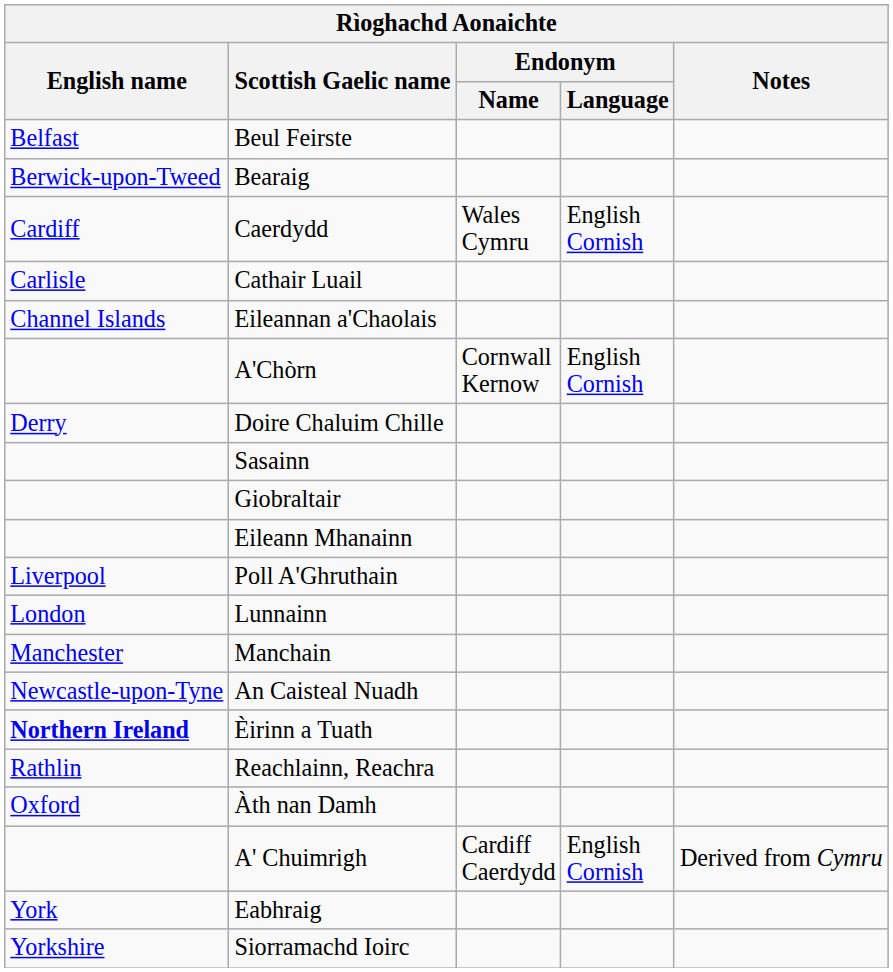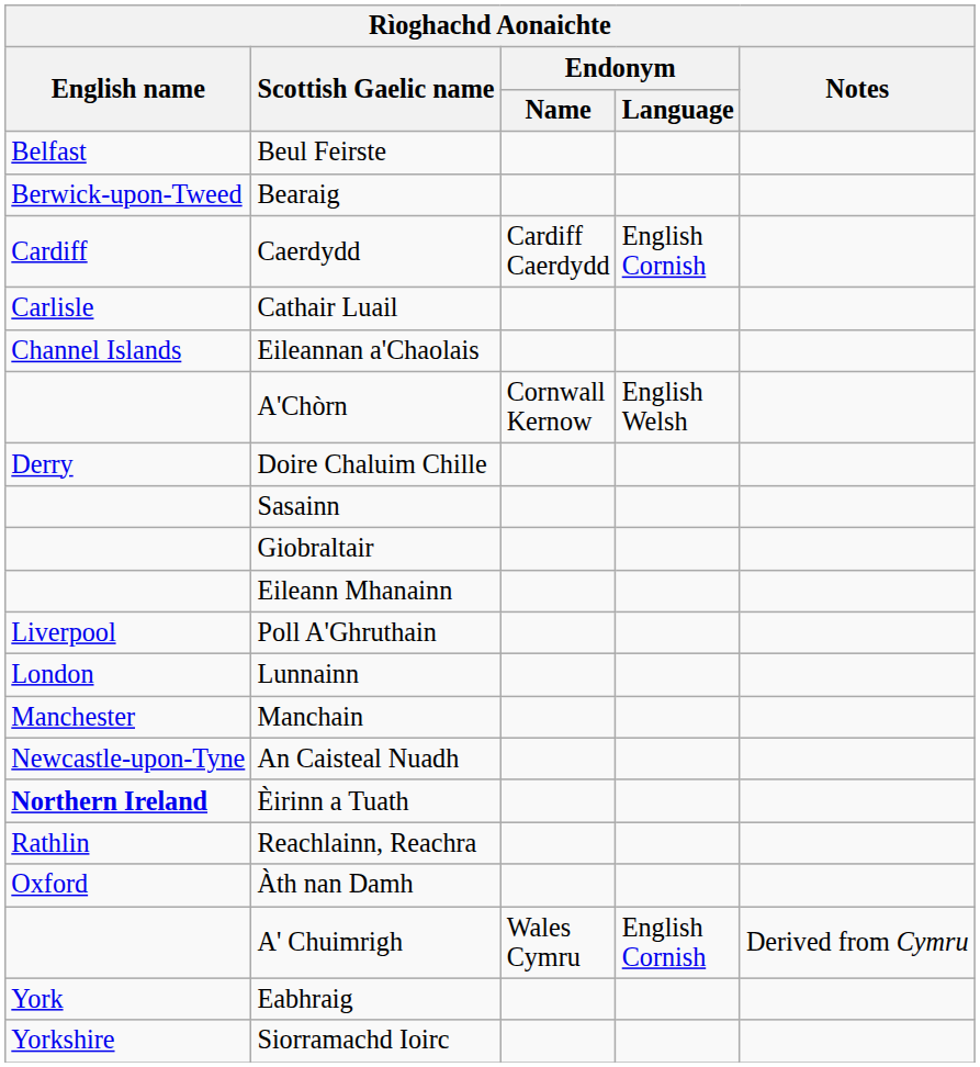 <table class="wikitable sortable">
 <tr>
 <th colspan="5"> Rìoghachd Aonaichte</th>
 </tr>
 <tr>
 <th rowspan="2">English name</th>
 <th rowspan="2">Scottish Gaelic name</th>
 <th colspan="2">Endonym</th>
 <th rowspan="2">Notes</th>
 </tr>
 <tr>
 <th>Name</th>
 <th>Language</th>
 </tr>
 <tr>
 <td><a href='#'>Belfast</a></td>
 <td>Beul Feirste</td>
 <td></td>
 <td></td>
 <td></td>
 </tr>
 <tr>
 <td><a href='#'>Berwick-upon-Tweed</a></td>
 <td>Bearaig</td>
 <td></td>
 <td></td>
 <td></td>
 </tr>
 <tr>
 <td><a href='#'>Cardiff</a></td>
 <td>Caerdydd</td>
-<td>Wales<br>Cymru</td>
+<td>Cardiff<br>Caerdydd</td>
 <td>English<br><a href='#'>Cornish</a></td>
 <td></td>
 </tr>
 <tr>
 <td><a href='#'>Carlisle</a></td>
 <td>Cathair Luail</td>
 <td></td>
 <td></td>
 <td></td>
 </tr>
 <tr>
 <td><a href='#'>Channel Islands</a></td>
 <td>Eileannan a'Chaolais</td>
 <td></td>
 <td></td>
 <td></td>
 </tr>
 <tr>
 <td></td>
 <td>A'Chòrn</td>
 <td>Cornwall<br>Kernow</td>
-<td>English<br><a href='#'>Cornish</a></td>
+<td>English<br>Welsh</td>
 <td></td>
 </tr>
 <tr>
 <td><a href='#'>Derry</a></td>
 <td>Doire Chaluim Chille</td>
 <td></td>
 <td></td>
 <td></td>
 </tr>
 <tr>
 <td></td>
 <td>Sasainn</td>
 <td></td>
 <td></td>
 <td></td>
 </tr>
 <tr>
 <td></td>
 <td>Giobraltair</td>
 <td></td>
 <td></td>
 <td></td>
 </tr>
 <tr>
 <td></td>
 <td>Eileann Mhanainn</td>
 <td></td>
 <td></td>
 <td></td>
 </tr>
 <tr>
 <td><a href='#'>Liverpool</a></td>
 <td>Poll A'Ghruthain</td>
 <td></td>
 <td></td>
 <td></td>
 </tr>
 <tr>
 <td><a href='#'>London</a></td>
 <td>Lunnainn</td>
 <td></td>
 <td></td>
 <td></td>
 </tr>
 <tr>
 <td><a href='#'>Manchester</a></td>
 <td>Manchain</td>
 <td></td>
 <td></td>
 <td></td>
 </tr>
 <tr>
 <td><a href='#'>Newcastle-upon-Tyne</a></td>
 <td>An Caisteal Nuadh</td>
 <td></td>
 <td></td>
 <td></td>
 </tr>
 <tr>
 <td><strong><a href='#'>Northern Ireland</a></strong></td>
 <td>Èirinn a Tuath</td>
 <td></td>
 <td></td>
 <td></td>
 </tr>
 <tr>
 <td><a href='#'>Rathlin</a></td>
 <td>Reachlainn, Reachra</td>
 <td></td>
 <td></td>
 <td></td>
 </tr>
 <tr>
 <td><a href='#'>Oxford</a></td>
 <td>Àth nan Damh</td>
 <td></td>
 <td></td>
 <td></td>
 </tr>
 <tr>
 <td></td>
 <td>A' Chuimrigh</td>
-<td>Cardiff<br>Caerdydd</td>
+<td>Wales<br>Cymru</td>
 <td>English<br><a href='#'>Cornish</a></td>
 <td>Derived from <em>Cymru</em></td>
 </tr>
 <tr>
 <td><a href='#'>York</a></td>
 <td>Eabhraig</td>
 <td></td>
 <td></td>
 <td></td>
 </tr>
 <tr>
 <td><a href='#'>Yorkshire</a></td>
 <td>Siorramachd Ioirc</td>
 <td></td>
 <td></td>
 <td></td>
 </tr>
 </table>
